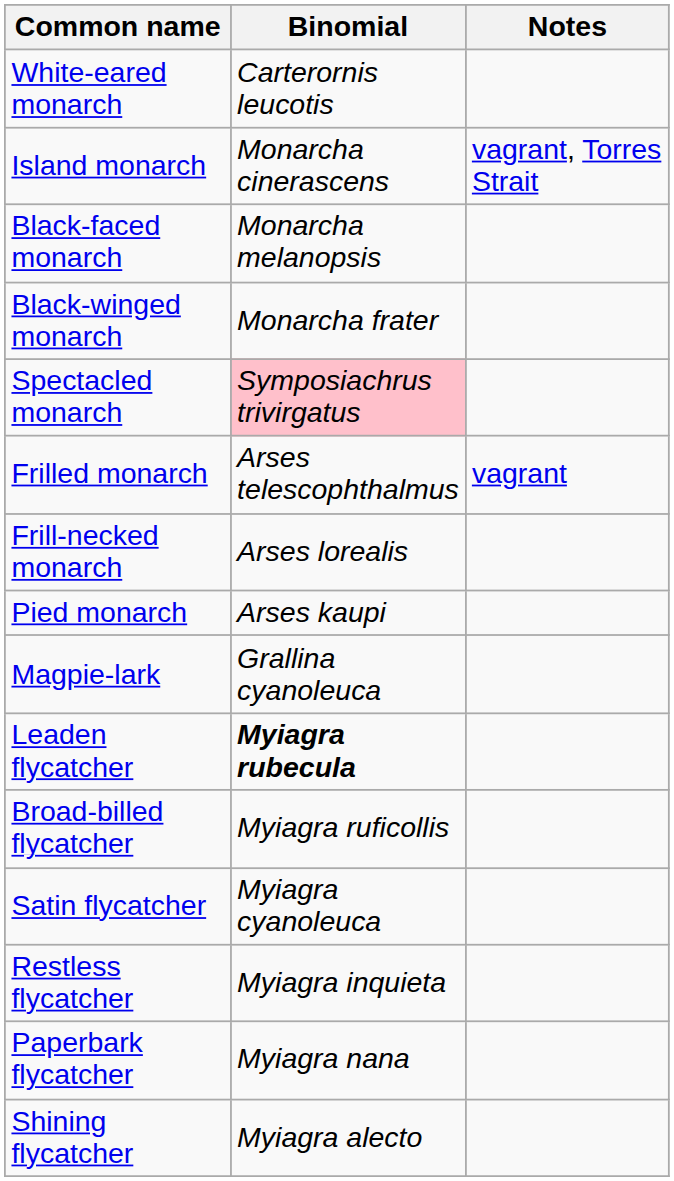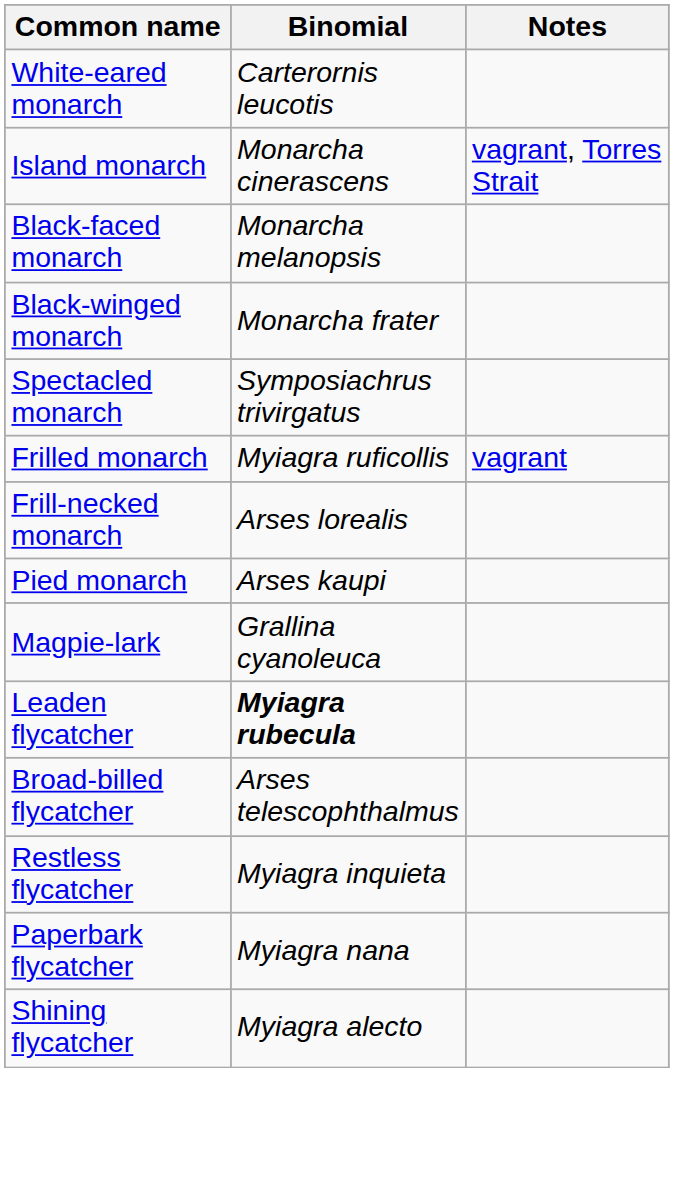 <table style="width:60%;" class="wikitable">
 <tr>
 <th width=35%>Common name</th>
 <th width=33%>Binomial</th>
 <th width=32%>Notes</th>
 </tr>
 <tr>
 <td><a href='#'>White-eared monarch</a></td>
 <td><em>Carterornis leucotis</em></td>
 <td></td>
 </tr>
 <tr>
 <td><a href='#'>Island monarch</a></td>
 <td><em>Monarcha cinerascens</em></td>
 <td><a href='#'>vagrant</a>, <a href='#'>Torres Strait</a></td>
 </tr>
 <tr>
 <td><a href='#'>Black-faced monarch</a></td>
 <td><em>Monarcha melanopsis</em></td>
 <td></td>
 </tr>
 <tr>
 <td><a href='#'>Black-winged monarch</a></td>
 <td><em>Monarcha frater</em></td>
 <td></td>
 </tr>
 <tr>
 <td><a href='#'>Spectacled monarch</a></td>
-<td style="background: pink;"><em>Symposiachrus trivirgatus</em></td>
+<td><em>Symposiachrus trivirgatus</em></td>
 <td></td>
 </tr>
 <tr>
 <td><a href='#'>Frilled monarch</a></td>
-<td><em>Arses telescophthalmus</em></td>
+<td><em>Myiagra ruficollis</em></td>
 <td><a href='#'>vagrant</a></td>
 </tr>
 <tr>
 <td><a href='#'>Frill-necked monarch</a></td>
 <td><em>Arses lorealis</em></td>
 <td></td>
 </tr>
 <tr>
 <td><a href='#'>Pied monarch</a></td>
 <td><em>Arses kaupi</em></td>
 <td></td>
 </tr>
 <tr>
 <td><a href='#'>Magpie-lark</a></td>
 <td><em>Grallina cyanoleuca</em></td>
 <td></td>
 </tr>
 <tr>
 <td><a href='#'>Leaden flycatcher</a></td>
 <td><strong><em>Myiagra rubecula</em></strong></td>
 <td></td>
 </tr>
 <tr>
 <td><a href='#'>Broad-billed flycatcher</a></td>
-<td><em>Myiagra ruficollis</em></td>
-<td></td>
-</tr>
-<tr>
-<td><a href='#'>Satin flycatcher</a></td>
-<td><em>Myiagra cyanoleuca</em></td>
+<td><em>Arses telescophthalmus</em></td>
 <td></td>
 </tr>
 <tr>
 <td><a href='#'>Restless flycatcher</a></td>
 <td><em>Myiagra inquieta</em></td>
 <td></td>
 </tr>
 <tr>
 <td><a href='#'>Paperbark flycatcher</a></td>
 <td><em>Myiagra nana</em></td>
 <td></td>
 </tr>
 <tr>
 <td><a href='#'>Shining flycatcher</a></td>
 <td><em>Myiagra alecto</em></td>
 <td></td>
 </tr>
 </table>
